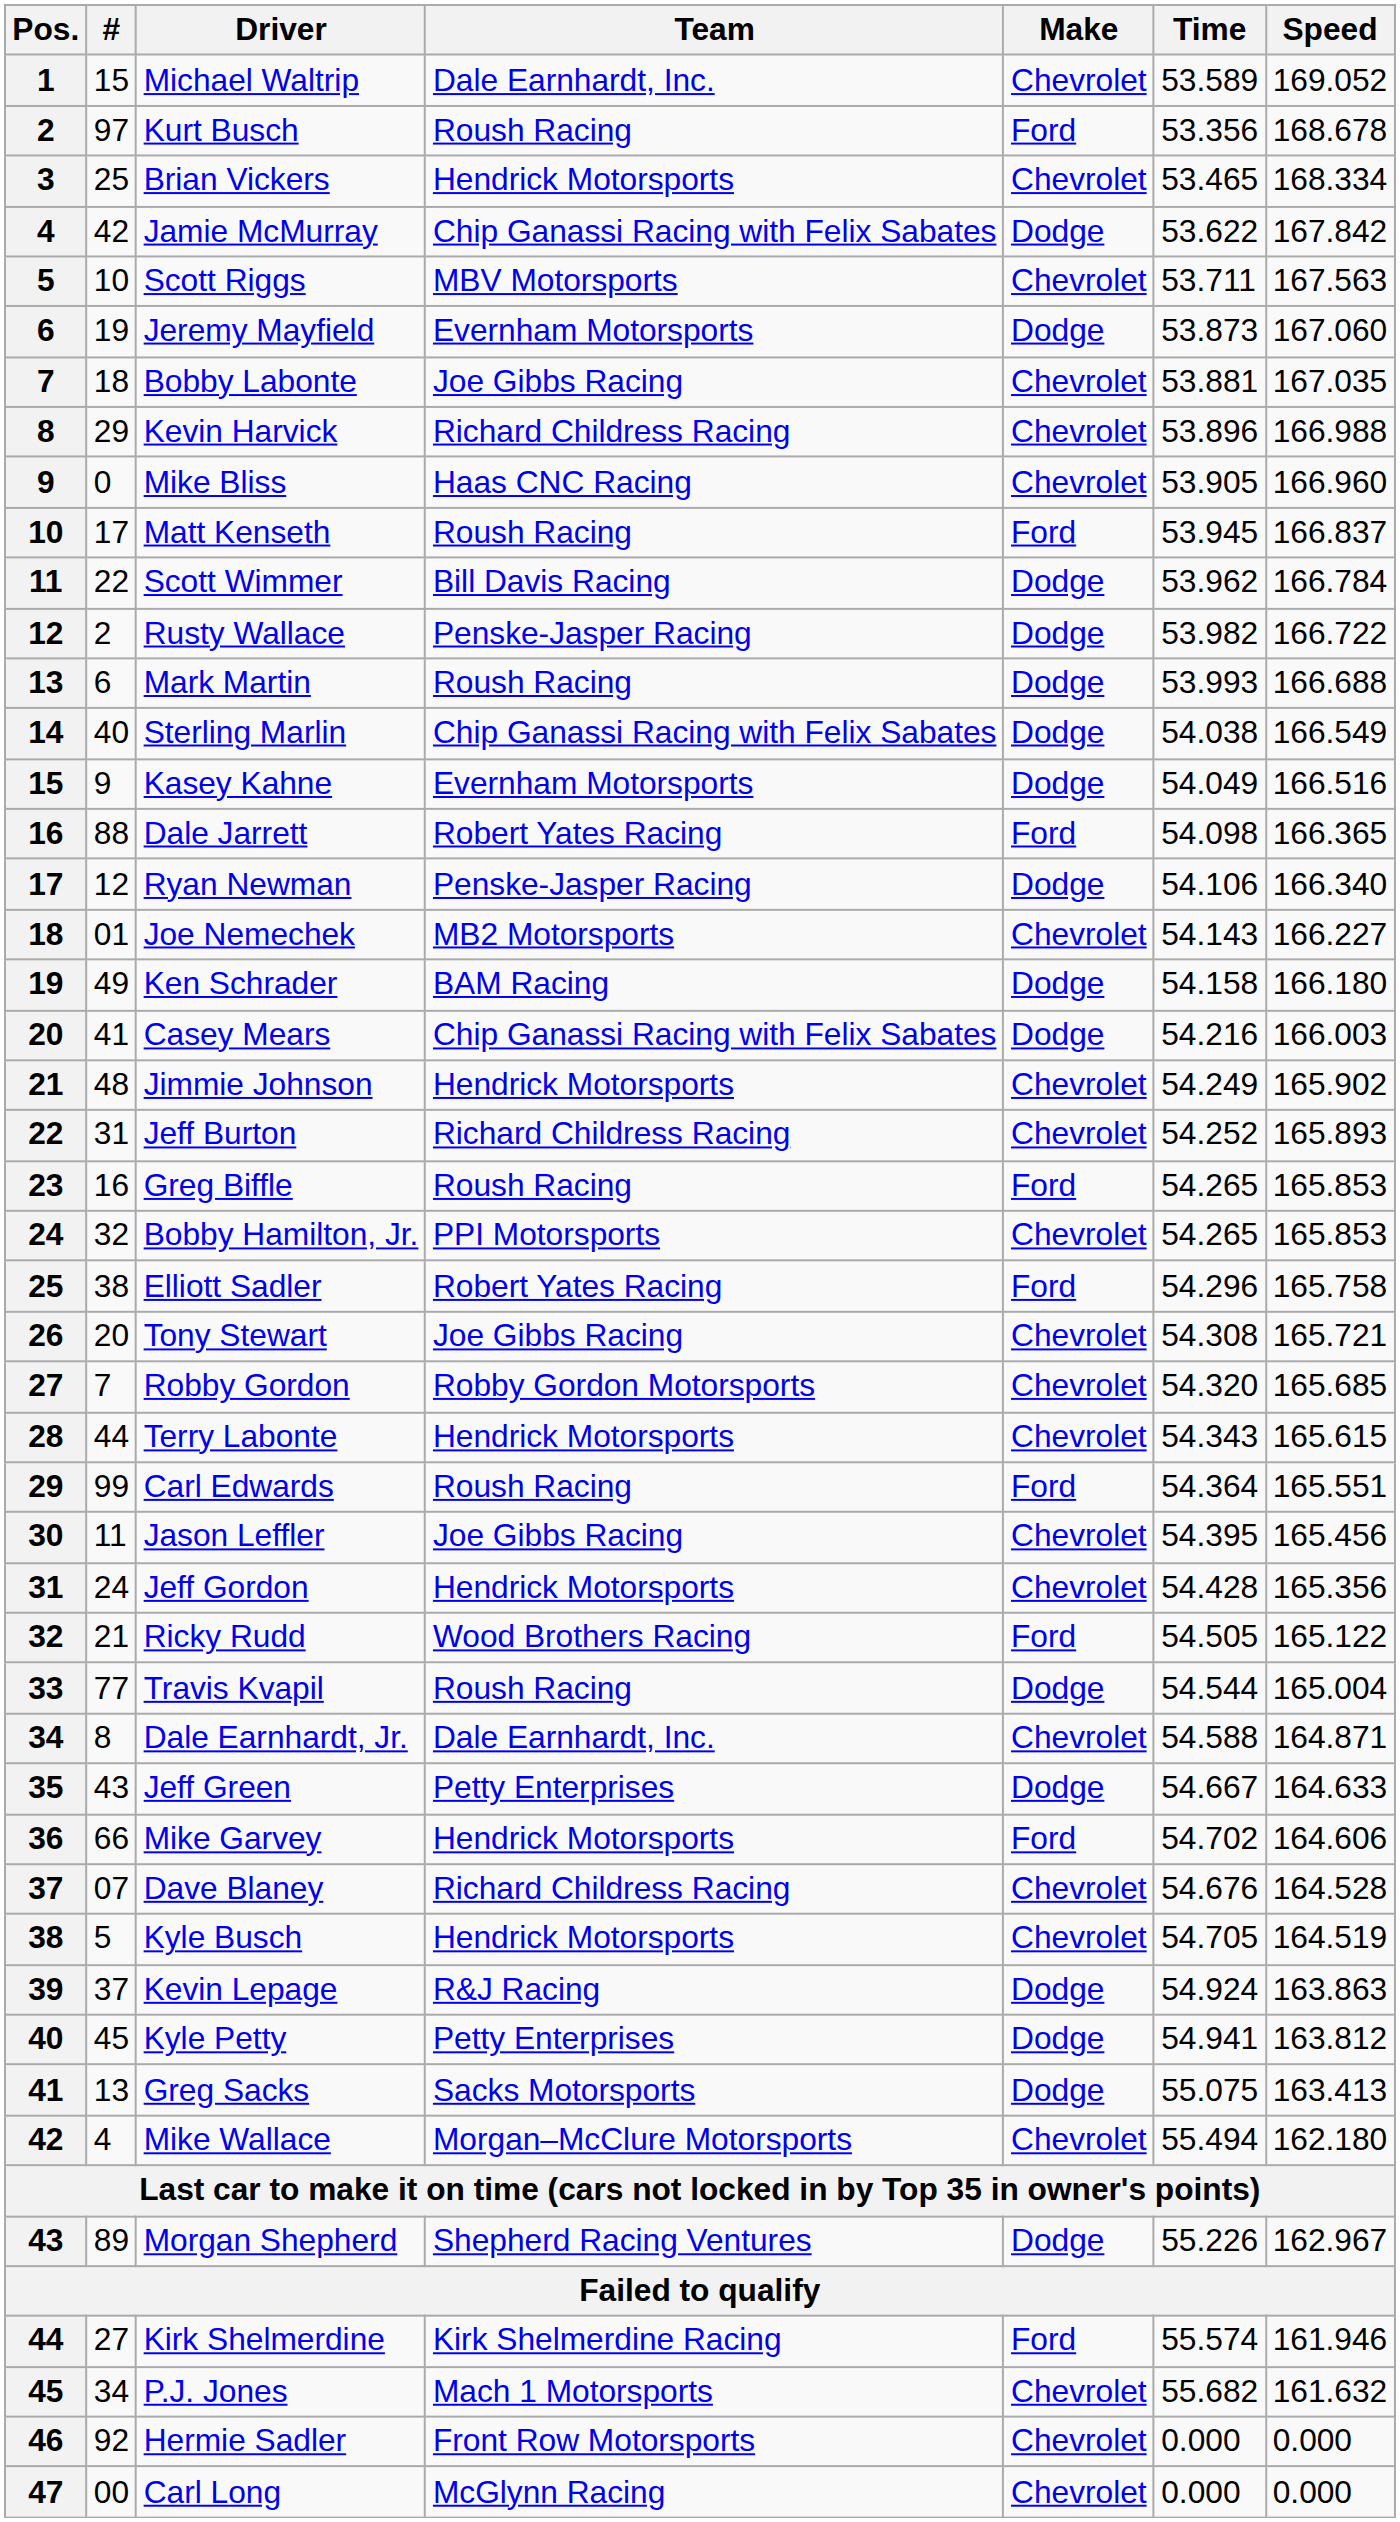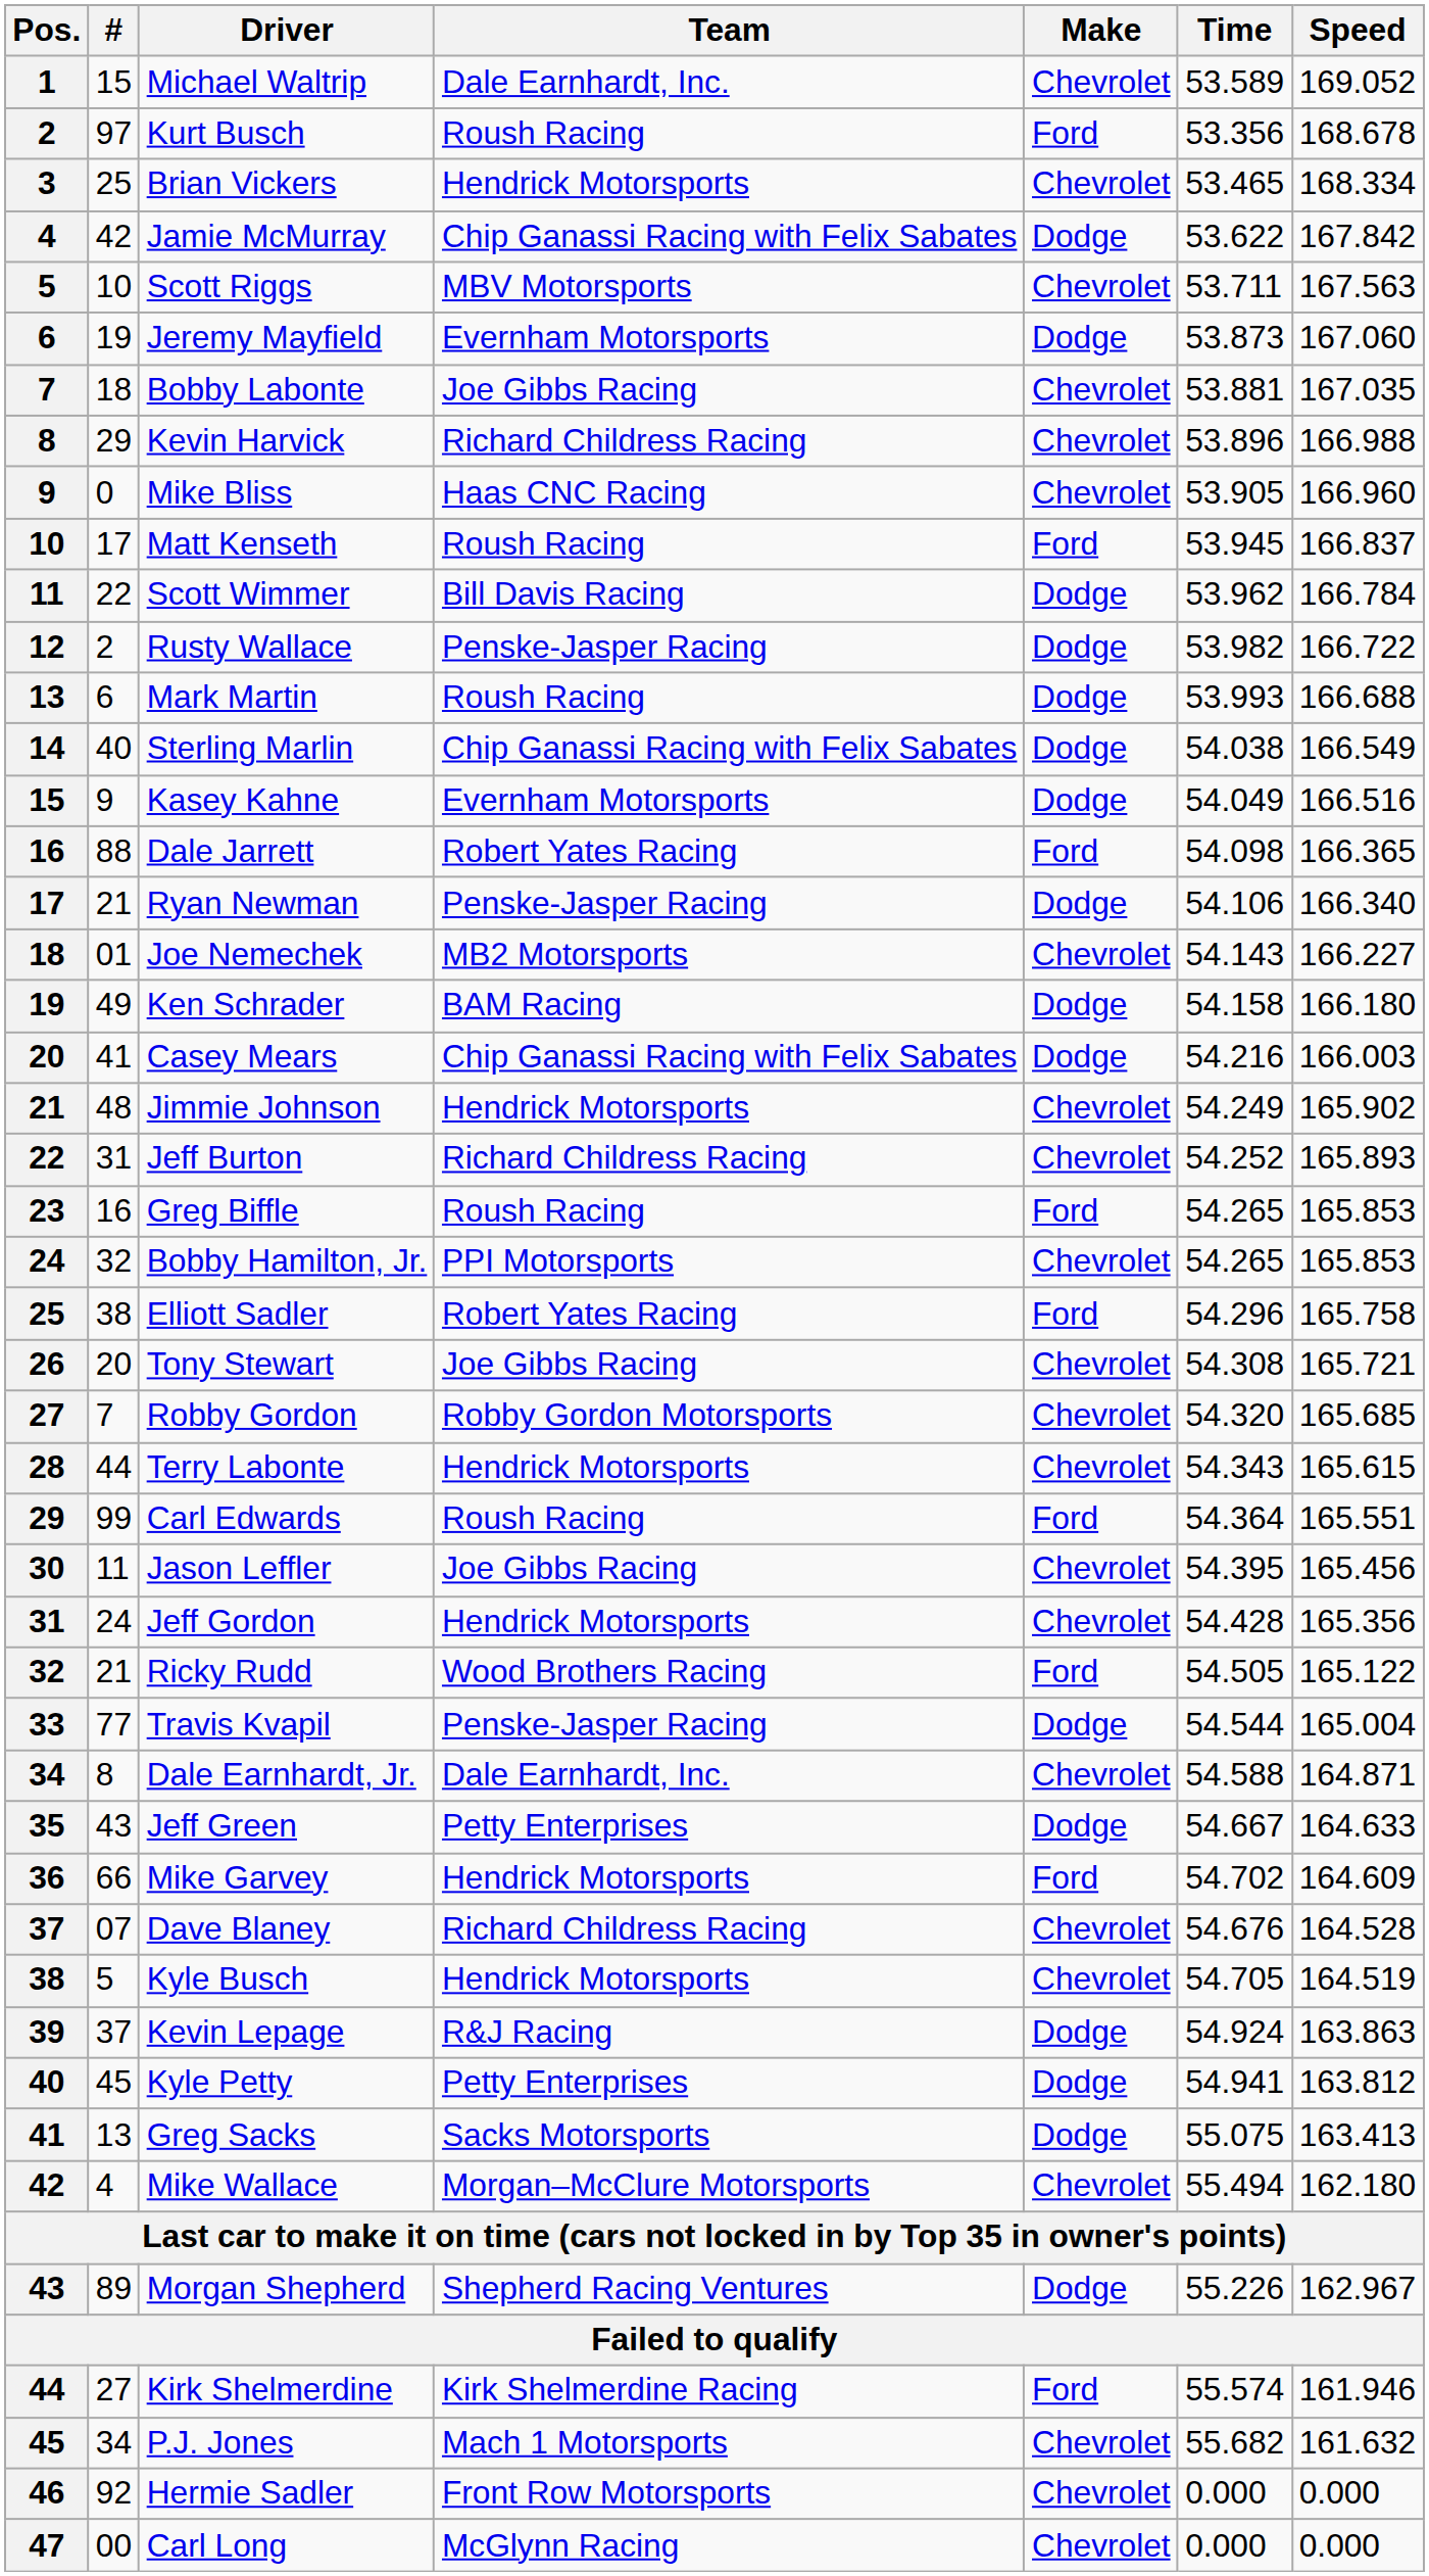 <table class="wikitable">
 <tr>
 <th>Pos.</th>
 <th>#</th>
 <th>Driver</th>
 <th>Team</th>
 <th>Make</th>
 <th>Time</th>
 <th>Speed</th>
 </tr>
 <tr>
 <th>1</th>
 <td>15</td>
 <td><a href='#'>Michael Waltrip</a></td>
 <td><a href='#'>Dale Earnhardt, Inc.</a></td>
 <td><a href='#'>Chevrolet</a></td>
 <td>53.589</td>
 <td>169.052</td>
 </tr>
 <tr>
 <th>2</th>
 <td>97</td>
 <td><a href='#'>Kurt Busch</a></td>
 <td><a href='#'>Roush Racing</a></td>
 <td><a href='#'>Ford</a></td>
 <td>53.356</td>
 <td>168.678</td>
 </tr>
 <tr>
 <th>3</th>
 <td>25</td>
 <td><a href='#'>Brian Vickers</a></td>
 <td><a href='#'>Hendrick Motorsports</a></td>
 <td><a href='#'>Chevrolet</a></td>
 <td>53.465</td>
 <td>168.334</td>
 </tr>
 <tr>
 <th>4</th>
 <td>42</td>
 <td><a href='#'>Jamie McMurray</a></td>
 <td><a href='#'>Chip Ganassi Racing with Felix Sabates</a></td>
 <td><a href='#'>Dodge</a></td>
 <td>53.622</td>
 <td>167.842</td>
 </tr>
 <tr>
 <th>5</th>
 <td>10</td>
 <td><a href='#'>Scott Riggs</a></td>
 <td><a href='#'>MBV Motorsports</a></td>
 <td><a href='#'>Chevrolet</a></td>
 <td>53.711</td>
 <td>167.563</td>
 </tr>
 <tr>
 <th>6</th>
 <td>19</td>
 <td><a href='#'>Jeremy Mayfield</a></td>
 <td><a href='#'>Evernham Motorsports</a></td>
 <td><a href='#'>Dodge</a></td>
 <td>53.873</td>
 <td>167.060</td>
 </tr>
 <tr>
 <th>7</th>
 <td>18</td>
 <td><a href='#'>Bobby Labonte</a></td>
 <td><a href='#'>Joe Gibbs Racing</a></td>
 <td><a href='#'>Chevrolet</a></td>
 <td>53.881</td>
 <td>167.035</td>
 </tr>
 <tr>
 <th>8</th>
 <td>29</td>
 <td><a href='#'>Kevin Harvick</a></td>
 <td><a href='#'>Richard Childress Racing</a></td>
 <td><a href='#'>Chevrolet</a></td>
 <td>53.896</td>
 <td>166.988</td>
 </tr>
 <tr>
 <th>9</th>
 <td>0</td>
 <td><a href='#'>Mike Bliss</a></td>
 <td><a href='#'>Haas CNC Racing</a></td>
 <td><a href='#'>Chevrolet</a></td>
 <td>53.905</td>
 <td>166.960</td>
 </tr>
 <tr>
 <th>10</th>
 <td>17</td>
 <td><a href='#'>Matt Kenseth</a></td>
 <td><a href='#'>Roush Racing</a></td>
 <td><a href='#'>Ford</a></td>
 <td>53.945</td>
 <td>166.837</td>
 </tr>
 <tr>
 <th>11</th>
 <td>22</td>
 <td><a href='#'>Scott Wimmer</a></td>
 <td><a href='#'>Bill Davis Racing</a></td>
 <td><a href='#'>Dodge</a></td>
 <td>53.962</td>
 <td>166.784</td>
 </tr>
 <tr>
 <th>12</th>
 <td>2</td>
 <td><a href='#'>Rusty Wallace</a></td>
 <td><a href='#'>Penske-Jasper Racing</a></td>
 <td><a href='#'>Dodge</a></td>
 <td>53.982</td>
 <td>166.722</td>
 </tr>
 <tr>
 <th>13</th>
 <td>6</td>
 <td><a href='#'>Mark Martin</a></td>
 <td><a href='#'>Roush Racing</a></td>
 <td><a href='#'>Dodge</a></td>
 <td>53.993</td>
 <td>166.688</td>
 </tr>
 <tr>
 <th>14</th>
 <td>40</td>
 <td><a href='#'>Sterling Marlin</a></td>
 <td><a href='#'>Chip Ganassi Racing with Felix Sabates</a></td>
 <td><a href='#'>Dodge</a></td>
 <td>54.038</td>
 <td>166.549</td>
 </tr>
 <tr>
 <th>15</th>
 <td>9</td>
 <td><a href='#'>Kasey Kahne</a></td>
 <td><a href='#'>Evernham Motorsports</a></td>
 <td><a href='#'>Dodge</a></td>
 <td>54.049</td>
 <td>166.516</td>
 </tr>
 <tr>
 <th>16</th>
 <td>88</td>
 <td><a href='#'>Dale Jarrett</a></td>
 <td><a href='#'>Robert Yates Racing</a></td>
 <td><a href='#'>Ford</a></td>
 <td>54.098</td>
 <td>166.365</td>
 </tr>
 <tr>
 <th>17</th>
-<td>12</td>
+<td>21</td>
 <td><a href='#'>Ryan Newman</a></td>
 <td><a href='#'>Penske-Jasper Racing</a></td>
 <td><a href='#'>Dodge</a></td>
 <td>54.106</td>
 <td>166.340</td>
 </tr>
 <tr>
 <th>18</th>
 <td>01</td>
 <td><a href='#'>Joe Nemechek</a></td>
 <td><a href='#'>MB2 Motorsports</a></td>
 <td><a href='#'>Chevrolet</a></td>
 <td>54.143</td>
 <td>166.227</td>
 </tr>
 <tr>
 <th>19</th>
 <td>49</td>
 <td><a href='#'>Ken Schrader</a></td>
 <td><a href='#'>BAM Racing</a></td>
 <td><a href='#'>Dodge</a></td>
 <td>54.158</td>
 <td>166.180</td>
 </tr>
 <tr>
 <th>20</th>
 <td>41</td>
 <td><a href='#'>Casey Mears</a></td>
 <td><a href='#'>Chip Ganassi Racing with Felix Sabates</a></td>
 <td><a href='#'>Dodge</a></td>
 <td>54.216</td>
 <td>166.003</td>
 </tr>
 <tr>
 <th>21</th>
 <td>48</td>
 <td><a href='#'>Jimmie Johnson</a></td>
 <td><a href='#'>Hendrick Motorsports</a></td>
 <td><a href='#'>Chevrolet</a></td>
 <td>54.249</td>
 <td>165.902</td>
 </tr>
 <tr>
 <th>22</th>
 <td>31</td>
 <td><a href='#'>Jeff Burton</a></td>
 <td><a href='#'>Richard Childress Racing</a></td>
 <td><a href='#'>Chevrolet</a></td>
 <td>54.252</td>
 <td>165.893</td>
 </tr>
 <tr>
 <th>23</th>
 <td>16</td>
 <td><a href='#'>Greg Biffle</a></td>
 <td><a href='#'>Roush Racing</a></td>
 <td><a href='#'>Ford</a></td>
 <td>54.265</td>
 <td>165.853</td>
 </tr>
 <tr>
 <th>24</th>
 <td>32</td>
 <td><a href='#'>Bobby Hamilton, Jr.</a></td>
 <td><a href='#'>PPI Motorsports</a></td>
 <td><a href='#'>Chevrolet</a></td>
 <td>54.265</td>
 <td>165.853</td>
 </tr>
 <tr>
 <th>25</th>
 <td>38</td>
 <td><a href='#'>Elliott Sadler</a></td>
 <td><a href='#'>Robert Yates Racing</a></td>
 <td><a href='#'>Ford</a></td>
 <td>54.296</td>
 <td>165.758</td>
 </tr>
 <tr>
 <th>26</th>
 <td>20</td>
 <td><a href='#'>Tony Stewart</a></td>
 <td><a href='#'>Joe Gibbs Racing</a></td>
 <td><a href='#'>Chevrolet</a></td>
 <td>54.308</td>
 <td>165.721</td>
 </tr>
 <tr>
 <th>27</th>
 <td>7</td>
 <td><a href='#'>Robby Gordon</a></td>
 <td><a href='#'>Robby Gordon Motorsports</a></td>
 <td><a href='#'>Chevrolet</a></td>
 <td>54.320</td>
 <td>165.685</td>
 </tr>
 <tr>
 <th>28</th>
 <td>44</td>
 <td><a href='#'>Terry Labonte</a></td>
 <td><a href='#'>Hendrick Motorsports</a></td>
 <td><a href='#'>Chevrolet</a></td>
 <td>54.343</td>
 <td>165.615</td>
 </tr>
 <tr>
 <th>29</th>
 <td>99</td>
 <td><a href='#'>Carl Edwards</a></td>
 <td><a href='#'>Roush Racing</a></td>
 <td><a href='#'>Ford</a></td>
 <td>54.364</td>
 <td>165.551</td>
 </tr>
 <tr>
 <th>30</th>
 <td>11</td>
 <td><a href='#'>Jason Leffler</a></td>
 <td><a href='#'>Joe Gibbs Racing</a></td>
 <td><a href='#'>Chevrolet</a></td>
 <td>54.395</td>
 <td>165.456</td>
 </tr>
 <tr>
 <th>31</th>
 <td>24</td>
 <td><a href='#'>Jeff Gordon</a></td>
 <td><a href='#'>Hendrick Motorsports</a></td>
 <td><a href='#'>Chevrolet</a></td>
 <td>54.428</td>
 <td>165.356</td>
 </tr>
 <tr>
 <th>32</th>
 <td>21</td>
 <td><a href='#'>Ricky Rudd</a></td>
 <td><a href='#'>Wood Brothers Racing</a></td>
 <td><a href='#'>Ford</a></td>
 <td>54.505</td>
 <td>165.122</td>
 </tr>
 <tr>
 <th>33</th>
 <td>77</td>
 <td><a href='#'>Travis Kvapil</a></td>
-<td><a href='#'>Roush Racing</a></td>
+<td><a href='#'>Penske-Jasper Racing</a></td>
 <td><a href='#'>Dodge</a></td>
 <td>54.544</td>
 <td>165.004</td>
 </tr>
 <tr>
 <th>34</th>
 <td>8</td>
 <td><a href='#'>Dale Earnhardt, Jr.</a></td>
 <td><a href='#'>Dale Earnhardt, Inc.</a></td>
 <td><a href='#'>Chevrolet</a></td>
 <td>54.588</td>
 <td>164.871</td>
 </tr>
 <tr>
 <th>35</th>
 <td>43</td>
 <td><a href='#'>Jeff Green</a></td>
 <td><a href='#'>Petty Enterprises</a></td>
 <td><a href='#'>Dodge</a></td>
 <td>54.667</td>
 <td>164.633</td>
 </tr>
 <tr>
 <th>36</th>
 <td>66</td>
 <td><a href='#'>Mike Garvey</a></td>
 <td><a href='#'>Hendrick Motorsports</a></td>
 <td><a href='#'>Ford</a></td>
 <td>54.702</td>
-<td>164.606</td>
+<td>164.609</td>
 </tr>
 <tr>
 <th>37</th>
 <td>07</td>
 <td><a href='#'>Dave Blaney</a></td>
 <td><a href='#'>Richard Childress Racing</a></td>
 <td><a href='#'>Chevrolet</a></td>
 <td>54.676</td>
 <td>164.528</td>
 </tr>
 <tr>
 <th>38</th>
 <td>5</td>
 <td><a href='#'>Kyle Busch</a></td>
 <td><a href='#'>Hendrick Motorsports</a></td>
 <td><a href='#'>Chevrolet</a></td>
 <td>54.705</td>
 <td>164.519</td>
 </tr>
 <tr>
 <th>39</th>
 <td>37</td>
 <td><a href='#'>Kevin Lepage</a></td>
 <td><a href='#'>R&J Racing</a></td>
 <td><a href='#'>Dodge</a></td>
 <td>54.924</td>
 <td>163.863</td>
 </tr>
 <tr>
 <th>40</th>
 <td>45</td>
 <td><a href='#'>Kyle Petty</a></td>
 <td><a href='#'>Petty Enterprises</a></td>
 <td><a href='#'>Dodge</a></td>
 <td>54.941</td>
 <td>163.812</td>
 </tr>
 <tr>
 <th>41</th>
 <td>13</td>
 <td><a href='#'>Greg Sacks</a></td>
 <td><a href='#'>Sacks Motorsports</a></td>
 <td><a href='#'>Dodge</a></td>
 <td>55.075</td>
 <td>163.413</td>
 </tr>
 <tr>
 <th>42</th>
 <td>4</td>
 <td><a href='#'>Mike Wallace</a></td>
 <td><a href='#'>Morgan–McClure Motorsports</a></td>
 <td><a href='#'>Chevrolet</a></td>
 <td>55.494</td>
 <td>162.180</td>
 </tr>
 <tr>
 <th colspan="7">Last car to make it on time (cars not locked in by Top 35 in owner's points)</th>
 </tr>
 <tr>
 <th>43</th>
 <td>89</td>
 <td><a href='#'>Morgan Shepherd</a></td>
 <td><a href='#'>Shepherd Racing Ventures</a></td>
 <td><a href='#'>Dodge</a></td>
 <td>55.226</td>
 <td>162.967</td>
 </tr>
 <tr>
 <th colspan="7">Failed to qualify</th>
 </tr>
 <tr>
 <th>44</th>
 <td>27</td>
 <td><a href='#'>Kirk Shelmerdine</a></td>
 <td><a href='#'>Kirk Shelmerdine Racing</a></td>
 <td><a href='#'>Ford</a></td>
 <td>55.574</td>
 <td>161.946</td>
 </tr>
 <tr>
 <th>45</th>
 <td>34</td>
 <td><a href='#'>P.J. Jones</a></td>
 <td><a href='#'>Mach 1 Motorsports</a></td>
 <td><a href='#'>Chevrolet</a></td>
 <td>55.682</td>
 <td>161.632</td>
 </tr>
 <tr>
 <th>46</th>
 <td>92</td>
 <td><a href='#'>Hermie Sadler</a></td>
 <td><a href='#'>Front Row Motorsports</a></td>
 <td><a href='#'>Chevrolet</a></td>
 <td>0.000</td>
 <td>0.000</td>
 </tr>
 <tr>
 <th>47</th>
 <td>00</td>
 <td><a href='#'>Carl Long</a></td>
 <td><a href='#'>McGlynn Racing</a></td>
 <td><a href='#'>Chevrolet</a></td>
 <td>0.000</td>
 <td>0.000</td>
 </tr>
 </table>
